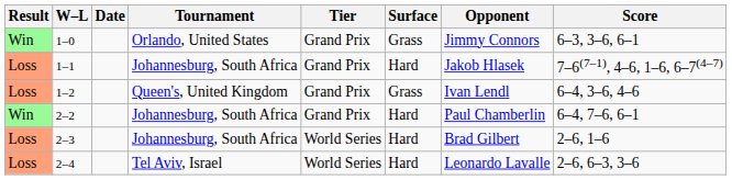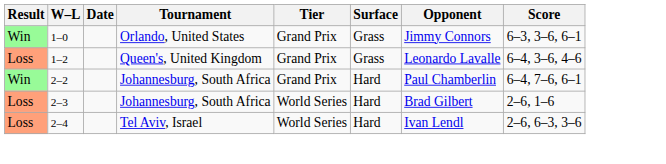 <table class="sortable wikitable">
 <tr>
 <th>Result</th>
 <th class="unsortable">W–L</th>
 <th>Date</th>
 <th>Tournament</th>
 <th>Tier</th>
 <th>Surface</th>
 <th>Opponent</th>
 <th class="unsortable">Score</th>
 </tr>
 <tr>
 <td style="background:#98fb98;">Win</td>
 <td><small>1–0</small></td>
 <td><a href='#'></a></td>
 <td><a href='#'>Orlando</a>, United States</td>
 <td>Grand Prix</td>
 <td>Grass</td>
 <td> <a href='#'>Jimmy Connors</a></td>
 <td>6–3, 3–6, 6–1</td>
 </tr>
 <tr>
 <td style="background:#ffa07a;">Loss</td>
-<td><small>1–1</small></td>
-<td><a href='#'></a></td>
-<td><a href='#'>Johannesburg</a>, South Africa</td>
-<td>Grand Prix</td>
-<td>Hard</td>
-<td> <a href='#'>Jakob Hlasek</a></td>
-<td>7–6<sup>(7–1)</sup>, 4–6, 1–6, 6–7<sup>(4–7)</sup></td>
-</tr>
-<tr>
-<td style="background:#ffa07a;">Loss</td>
 <td><small>1–2</small></td>
 <td><a href='#'></a></td>
 <td><a href='#'>Queen's</a>, United Kingdom</td>
 <td>Grand Prix</td>
 <td>Grass</td>
-<td> <a href='#'>Ivan Lendl</a></td>
+<td> <a href='#'>Leonardo Lavalle</a></td>
 <td>6–4, 3–6, 4–6</td>
 </tr>
 <tr>
 <td style="background:#98fb98;">Win</td>
 <td><small>2–2</small></td>
 <td><a href='#'></a></td>
 <td><a href='#'>Johannesburg</a>, South Africa</td>
 <td>Grand Prix</td>
 <td>Hard</td>
 <td> <a href='#'>Paul Chamberlin</a></td>
 <td>6–4, 7–6, 6–1</td>
 </tr>
 <tr>
 <td style="background:#ffa07a;">Loss</td>
 <td><small>2–3</small></td>
 <td><a href='#'></a></td>
 <td><a href='#'>Johannesburg</a>, South Africa</td>
 <td>World Series</td>
 <td>Hard</td>
 <td> <a href='#'>Brad Gilbert</a></td>
 <td>2–6, 1–6</td>
 </tr>
 <tr>
 <td style="background:#ffa07a;">Loss</td>
 <td><small>2–4</small></td>
 <td><a href='#'></a></td>
 <td><a href='#'>Tel Aviv</a>, Israel</td>
 <td>World Series</td>
 <td>Hard</td>
-<td> <a href='#'>Leonardo Lavalle</a></td>
+<td> <a href='#'>Ivan Lendl</a></td>
 <td>2–6, 6–3, 3–6</td>
 </tr>
 </table>
